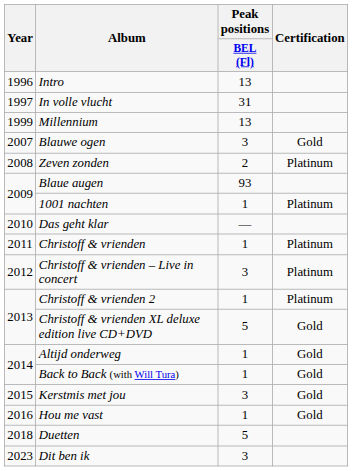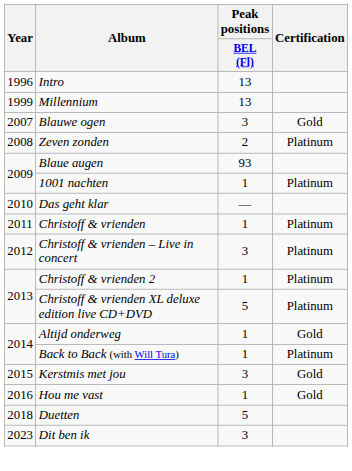 <table class="wikitable">
 <tr>
 <th align="center" rowspan="2" width="10">Year</th>
 <th align="center" rowspan="2" width="220">Album</th>
 <th align="center" colspan="1" width="20">Peak positions</th>
 <th align="center" rowspan="2" width="70">Certification</th>
 </tr>
 <tr>
 <th scope="col" style="width:3em;font-size:90%;"><a href='#'>BEL <br>(Fl)</a><br></th>
 </tr>
 <tr>
 <td style="text-align:center;">1996</td>
 <td><em>Intro</em></td>
 <td style="text-align:center;">13</td>
-<td style="text-align:center;"></td>
-</tr>
-<tr>
-<td style="text-align:center;">1997</td>
-<td><em>In volle vlucht</em></td>
-<td style="text-align:center;">31</td>
 <td style="text-align:center;"></td>
 </tr>
 <tr>
 <td style="text-align:center;">1999</td>
 <td><em>Millennium</em></td>
 <td style="text-align:center;">13</td>
 <td style="text-align:center;"></td>
 </tr>
 <tr>
 <td style="text-align:center;">2007</td>
 <td><em>Blauwe ogen</em></td>
 <td style="text-align:center;">3</td>
 <td style="text-align:center;">Gold</td>
 </tr>
 <tr>
 <td style="text-align:center;">2008</td>
 <td><em>Zeven zonden</em></td>
 <td style="text-align:center;">2</td>
 <td style="text-align:center;">Platinum</td>
 </tr>
 <tr>
 <td style="text-align:center;" rowspan=2>2009</td>
 <td><em>Blaue augen</em></td>
 <td style="text-align:center;">93</td>
 <td style="text-align:center;"></td>
 </tr>
 <tr>
 <td><em>1001 nachten</em></td>
 <td style="text-align:center;">1</td>
 <td style="text-align:center;">Platinum</td>
 </tr>
 <tr>
 <td style="text-align:center;">2010</td>
 <td><em>Das geht klar</em></td>
 <td style="text-align:center;">—</td>
 <td style="text-align:center;"></td>
 </tr>
 <tr>
 <td style="text-align:center;">2011</td>
 <td><em>Christoff & vrienden</em></td>
 <td style="text-align:center;">1</td>
 <td style="text-align:center;">Platinum</td>
 </tr>
 <tr>
 <td style="text-align:center;">2012</td>
 <td><em>Christoff & vrienden – Live in concert</em></td>
 <td style="text-align:center;">3</td>
 <td style="text-align:center;">Platinum</td>
 </tr>
 <tr>
 <td style="text-align:center;" rowspan=2>2013</td>
 <td><em>Christoff & vrienden 2</em></td>
 <td style="text-align:center;">1</td>
 <td style="text-align:center;">Platinum</td>
 </tr>
 <tr>
 <td><em>Christoff & vrienden XL deluxe edition live CD+DVD</em></td>
 <td style="text-align:center;">5</td>
-<td style="text-align:center;">Gold</td>
+<td style="text-align:center;">Platinum</td>
 </tr>
 <tr>
 <td style="text-align:center;" rowspan=2>2014</td>
 <td><em>Altijd onderweg</em></td>
 <td style="text-align:center;">1</td>
 <td style="text-align:center;">Gold</td>
 </tr>
 <tr>
 <td><em>Back to Back</em> <small>(with <a href='#'>Will Tura</a>)</small></td>
 <td style="text-align:center;">1</td>
-<td style="text-align:center;">Gold</td>
+<td style="text-align:center;">Platinum</td>
 </tr>
 <tr>
 <td style="text-align:center;">2015</td>
 <td><em>Kerstmis met jou</em></td>
 <td style="text-align:center;">3</td>
 <td style="text-align:center;">Gold</td>
 </tr>
 <tr>
 <td style="text-align:center;">2016</td>
 <td><em>Hou me vast</em></td>
 <td style="text-align:center;">1</td>
 <td style="text-align:center;">Gold</td>
 </tr>
 <tr>
 <td style="text-align:center;">2018</td>
 <td><em>Duetten</em></td>
 <td style="text-align:center;">5</td>
 <td style="text-align:center;"></td>
 </tr>
 <tr>
 <td style="text-align:center;">2023</td>
 <td><em>Dit ben ik</em></td>
 <td style="text-align:center;">3</td>
 <td style="text-align:center;"></td>
 </tr>
 </table>
